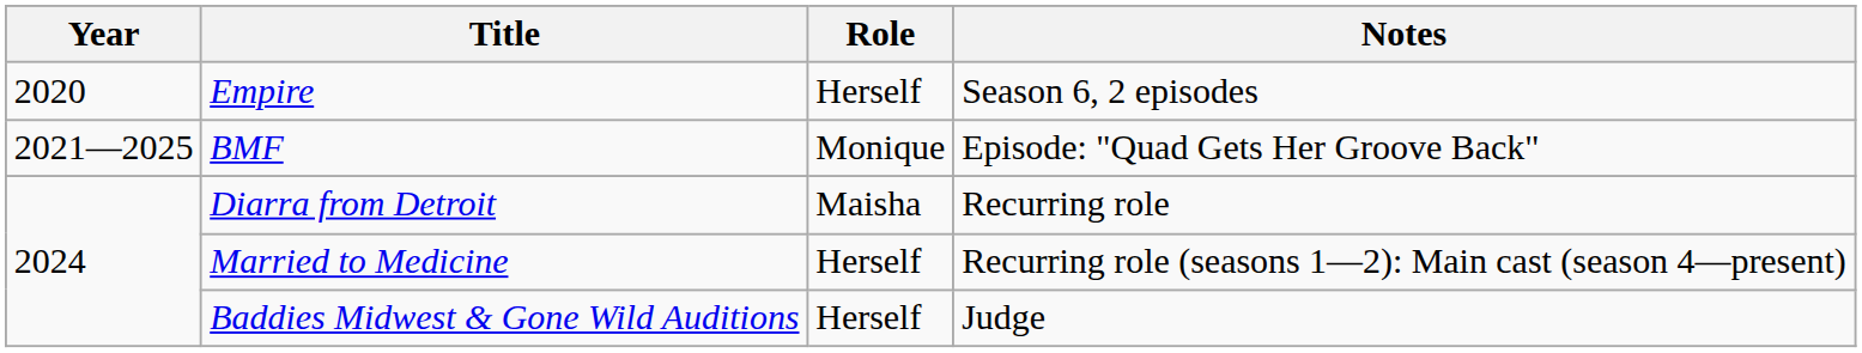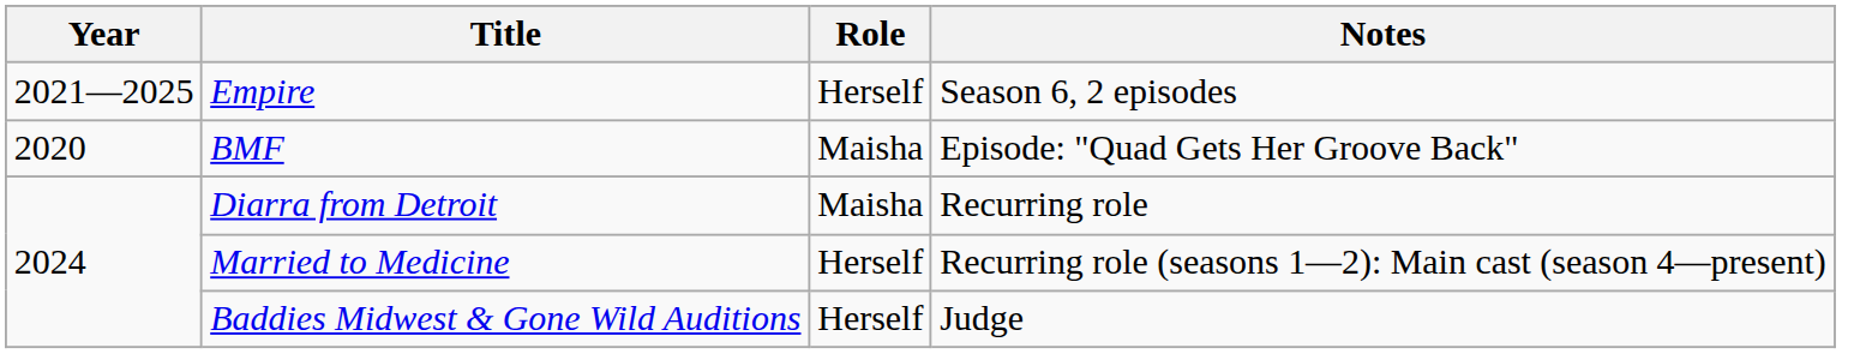 <table class="wikitable sortable">
 <tr>
 <th>Year</th>
 <th>Title</th>
 <th>Role</th>
 <th class="unsortable">Notes</th>
 </tr>
 <tr>
-<td>2020</td>
+<td>2021—2025</td>
 <td><em><a href='#'>Empire</a></em></td>
 <td>Herself</td>
 <td>Season 6, 2 episodes</td>
 </tr>
 <tr>
-<td>2021—2025</td>
+<td>2020</td>
 <td><em><a href='#'>BMF</a></em></td>
-<td>Monique</td>
+<td>Maisha</td>
 <td>Episode: "Quad Gets Her Groove Back"</td>
 </tr>
 <tr>
 <td rowspan="3">2024</td>
 <td><em><a href='#'>Diarra from Detroit</a></em></td>
 <td>Maisha</td>
 <td>Recurring role</td>
 </tr>
 <tr>
 <td><em><a href='#'>Married to Medicine</a></em></td>
 <td>Herself</td>
 <td>Recurring role (seasons 1—2): Main cast (season 4—present)</td>
 </tr>
 <tr>
 <td><em><a href='#'>Baddies Midwest & Gone Wild Auditions</a></em></td>
 <td>Herself</td>
 <td>Judge</td>
 </tr>
 </table>
